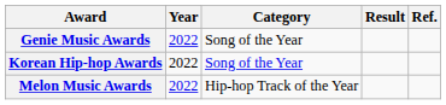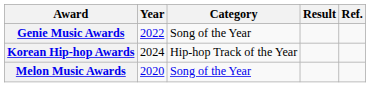 <table class="wikitable plainrowheaders">
 <tr>
 <th>Award</th>
 <th>Year</th>
 <th>Category</th>
 <th>Result</th>
 <th>Ref.</th>
 </tr>
 <tr>
 <th scope="row"><a href='#'>Genie Music Awards</a></th>
 <td style="text-align:center"><a href='#'>2022</a></td>
 <td>Song of the Year</td>
 <td></td>
 <td style="text-align:center"></td>
 </tr>
 <tr>
 <th scope="row"><a href='#'>Korean Hip-hop Awards</a></th>
-<td>2022</td>
-<td><a href='#'>Song of the Year</a></td>
+<td>2024</td>
+<td>Hip-hop Track of the Year</td>
 <td></td>
 <td style="text-align:center;"></td>
 </tr>
 <tr>
 <th scope="row"><a href='#'>Melon Music Awards</a></th>
-<td style="text-align:center"><a href='#'>2022</a></td>
-<td>Hip-hop Track of the Year</td>
+<td style="text-align:center"><a href='#'>2020</a></td>
+<td><a href='#'>Song of the Year</a></td>
 <td></td>
 <td style="text-align:center"></td>
 </tr>
 </table>
